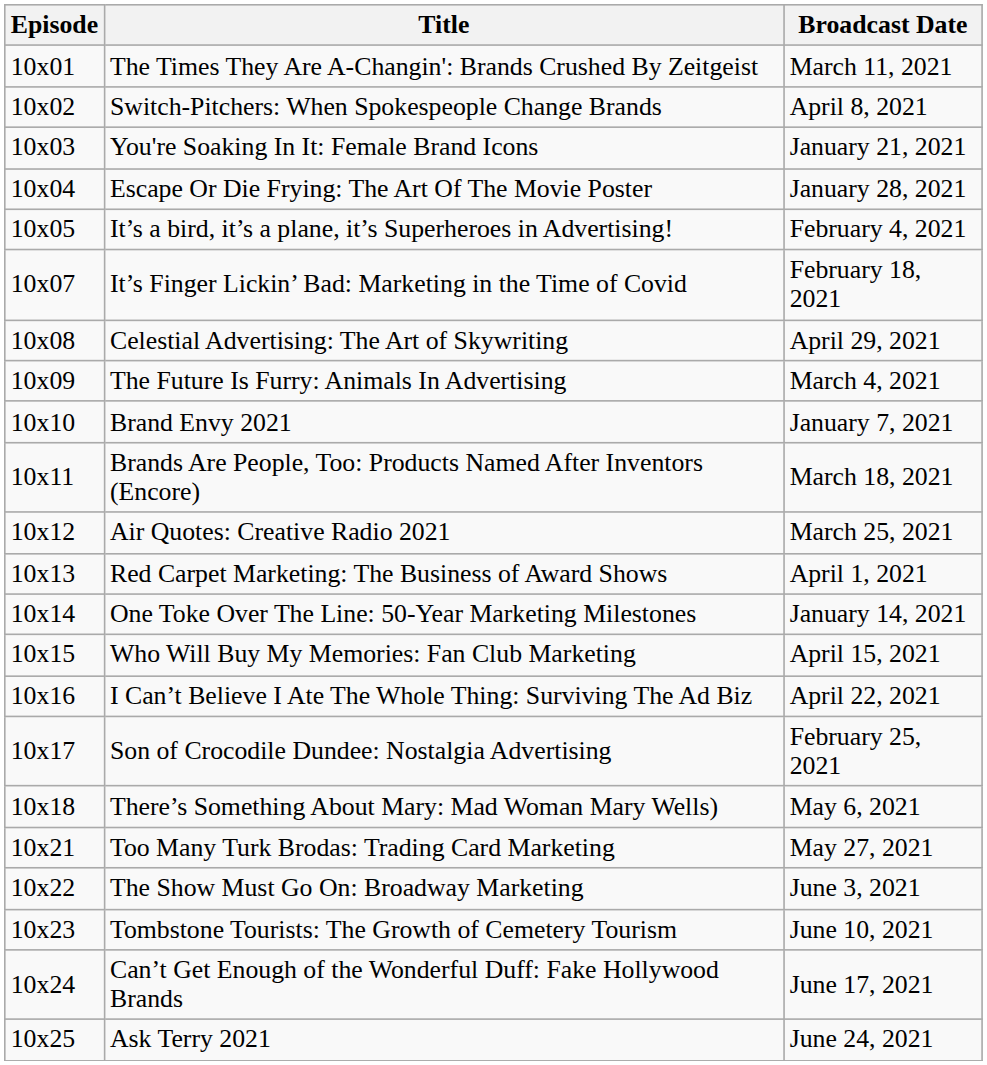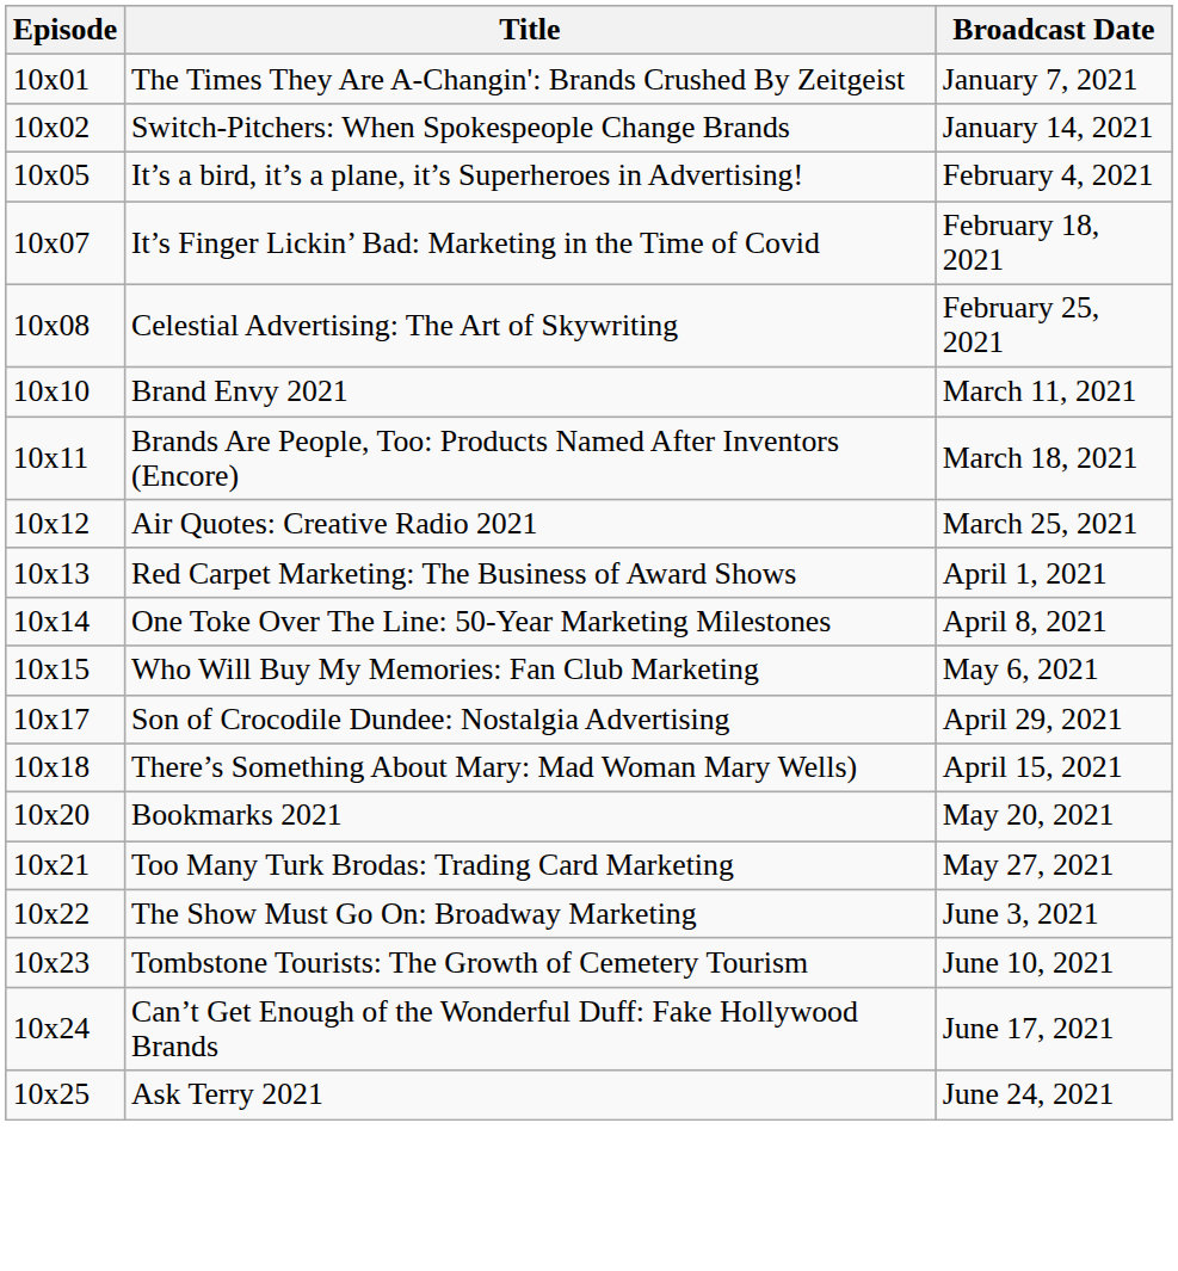 <table class="wikitable sortable">
 <tr>
 <th>Episode</th>
 <th>Title</th>
 <th>Broadcast Date</th>
 </tr>
 <tr>
 <td>10x01</td>
 <td>The Times They Are A-Changin': Brands Crushed By Zeitgeist</td>
-<td>March 11, 2021</td>
+<td>January 7, 2021</td>
 </tr>
 <tr>
 <td>10x02</td>
 <td>Switch-Pitchers: When Spokespeople Change Brands</td>
-<td>April 8, 2021</td>
-</tr>
-<tr>
-<td>10x03</td>
-<td>You're Soaking In It: Female Brand Icons</td>
-<td>January 21, 2021</td>
-</tr>
-<tr>
-<td>10x04</td>
-<td>Escape Or Die Frying: The Art Of The Movie Poster</td>
-<td>January 28, 2021</td>
+<td>January 14, 2021</td>
 </tr>
 <tr>
 <td>10x05</td>
 <td>It’s a bird, it’s a plane, it’s Superheroes in Advertising!</td>
 <td>February 4, 2021</td>
 </tr>
 <tr>
 <td>10x07</td>
 <td>It’s Finger Lickin’ Bad: Marketing in the Time of Covid</td>
 <td>February 18, 2021</td>
 </tr>
 <tr>
 <td>10x08</td>
 <td>Celestial Advertising: The Art of Skywriting</td>
-<td>April 29, 2021</td>
-</tr>
-<tr>
-<td>10x09</td>
-<td>The Future Is Furry: Animals In Advertising</td>
-<td>March 4, 2021</td>
+<td>February 25, 2021</td>
 </tr>
 <tr>
 <td>10x10</td>
 <td>Brand Envy 2021</td>
-<td>January 7, 2021</td>
+<td>March 11, 2021</td>
 </tr>
 <tr>
 <td>10x11</td>
 <td>Brands Are People, Too: Products Named After Inventors (Encore)</td>
 <td>March 18, 2021</td>
 </tr>
 <tr>
 <td>10x12</td>
 <td>Air Quotes: Creative Radio 2021</td>
 <td>March 25, 2021</td>
 </tr>
 <tr>
 <td>10x13</td>
 <td>Red Carpet Marketing: The Business of Award Shows</td>
 <td>April 1, 2021</td>
 </tr>
 <tr>
 <td>10x14</td>
 <td>One Toke Over The Line: 50-Year Marketing Milestones</td>
-<td>January 14, 2021</td>
+<td>April 8, 2021</td>
 </tr>
 <tr>
 <td>10x15</td>
 <td>Who Will Buy My Memories: Fan Club Marketing</td>
-<td>April 15, 2021</td>
-</tr>
-<tr>
-<td>10x16</td>
-<td>I Can’t Believe I Ate The Whole Thing: Surviving The Ad Biz</td>
-<td>April 22, 2021</td>
+<td>May 6, 2021</td>
 </tr>
 <tr>
 <td>10x17</td>
 <td>Son of Crocodile Dundee: Nostalgia Advertising</td>
-<td>February 25, 2021</td>
+<td>April 29, 2021</td>
 </tr>
 <tr>
 <td>10x18</td>
 <td>There’s Something About Mary: Mad Woman Mary Wells)</td>
-<td>May 6, 2021</td>
+<td>April 15, 2021</td>
+</tr>
+<tr>
+<td>10x20</td>
+<td>Bookmarks 2021</td>
+<td>May 20, 2021</td>
 </tr>
 <tr>
 <td>10x21</td>
 <td>Too Many Turk Brodas: Trading Card Marketing</td>
 <td>May 27, 2021</td>
 </tr>
 <tr>
 <td>10x22</td>
 <td>The Show Must Go On: Broadway Marketing</td>
 <td>June 3, 2021</td>
 </tr>
 <tr>
 <td>10x23</td>
 <td>Tombstone Tourists: The Growth of Cemetery Tourism</td>
 <td>June 10, 2021</td>
 </tr>
 <tr>
 <td>10x24</td>
 <td>Can’t Get Enough of the Wonderful Duff: Fake Hollywood Brands</td>
 <td>June 17, 2021</td>
 </tr>
 <tr>
 <td>10x25</td>
 <td>Ask Terry 2021</td>
 <td>June 24, 2021</td>
 </tr>
 <tr>
 </tr>
 </table>
